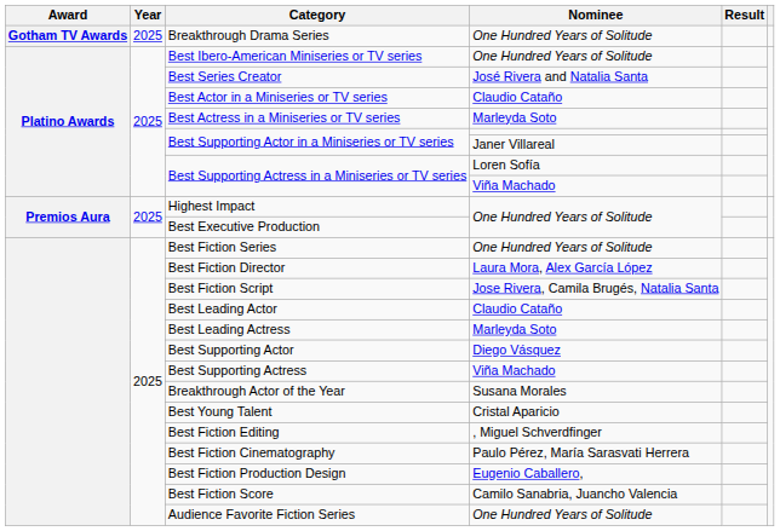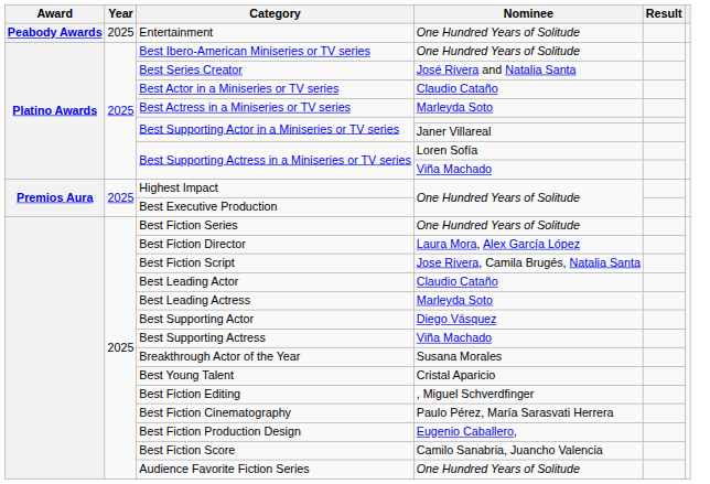 <table class="wikitable sortable plainrowheaders">
 <tr>
 <th scope="col">Award</th>
 <th scope="col">Year</th>
 <th scope="col">Category</th>
 <th scope="col">Nominee</th>
 <th scope="col">Result</th>
 <th scope="col" class="unsortable"></th>
 </tr>
 <tr>
-<th scope="row"><a href='#'>Gotham TV Awards</a></th>
-<td><a href='#'>2025</a></td>
-<td>Breakthrough Drama Series</td>
+<th scope="row"><a href='#'>Peabody Awards</a></th>
+<td>2025</td>
+<td>Entertainment</td>
 <td><em>One Hundred Years of Solitude</em></td>
 <td></td>
 <td></td>
 </tr>
 <tr>
 <th rowspan="8" scope="row"><a href='#'>Platino Awards</a></th>
 <td rowspan="8"><a href='#'>2025</a></td>
 <td><a href='#'>Best Ibero-American Miniseries or TV series</a></td>
 <td><em>One Hundred Years of Solitude</em></td>
 <td></td>
 <td rowspan="8"></td>
 </tr>
 <tr>
 <td><a href='#'>Best Series Creator</a></td>
 <td><a href='#'>José Rivera</a> and <a href='#'>Natalia Santa</a></td>
 <td></td>
 </tr>
 <tr>
 <td><a href='#'>Best Actor in a Miniseries or TV series</a></td>
 <td><a href='#'>Claudio Cataño</a></td>
 <td></td>
 </tr>
 <tr>
 <td><a href='#'>Best Actress in a Miniseries or TV series</a></td>
 <td><a href='#'>Marleyda Soto</a></td>
 <td></td>
 </tr>
 <tr>
 <td rowspan="2"><a href='#'>Best Supporting Actor in a Miniseries or TV series</a></td>
 <td></td>
 <td></td>
 </tr>
 <tr>
 <td>Janer Villareal</td>
 <td></td>
 </tr>
 <tr>
 <td rowspan="2"><a href='#'>Best Supporting Actress in a Miniseries or TV series</a></td>
 <td>Loren Sofía</td>
 <td></td>
 </tr>
 <tr>
 <td><a href='#'>Viña Machado</a></td>
 <td></td>
 </tr>
 <tr>
 <th rowspan="2" scope="row"><a href='#'>Premios Aura</a></th>
 <td rowspan="2"><a href='#'>2025</a></td>
 <td>Highest Impact</td>
 <td rowspan="2"><em>One Hundred Years of Solitude</em></td>
 <td></td>
 <td rowspan="2"></td>
 </tr>
 <tr>
 <td>Best Executive Production</td>
 <td></td>
 </tr>
 <tr>
 <th rowspan="14" scope="row"></th>
 <td rowspan="14">2025</td>
 <td>Best Fiction Series</td>
 <td><em>One Hundred Years of Solitude</em></td>
 <td></td>
 <td rowspan="14"></td>
 </tr>
 <tr>
 <td>Best Fiction Director</td>
 <td><a href='#'>Laura Mora</a>, <a href='#'>Alex García López</a></td>
 <td></td>
 </tr>
 <tr>
 <td>Best Fiction Script</td>
 <td><a href='#'>Jose Rivera</a>, Camila Brugés, <a href='#'>Natalia Santa</a></td>
 <td></td>
 </tr>
 <tr>
 <td>Best Leading Actor</td>
 <td><a href='#'>Claudio Cataño</a></td>
 <td></td>
 </tr>
 <tr>
 <td>Best Leading Actress</td>
 <td><a href='#'>Marleyda Soto</a></td>
 <td></td>
 </tr>
 <tr>
 <td>Best Supporting Actor</td>
 <td><a href='#'>Diego Vásquez</a></td>
 <td></td>
 </tr>
 <tr>
 <td>Best Supporting Actress</td>
 <td><a href='#'>Viña Machado</a></td>
 <td></td>
 </tr>
 <tr>
 <td>Breakthrough Actor of the Year</td>
 <td>Susana Morales</td>
 <td></td>
 </tr>
 <tr>
 <td>Best Young Talent</td>
 <td>Cristal Aparicio</td>
 <td></td>
 </tr>
 <tr>
 <td>Best Fiction Editing</td>
 <td>, Miguel Schverdfinger</td>
 <td></td>
 </tr>
 <tr>
 <td>Best Fiction Cinematography</td>
 <td>Paulo Pérez, María Sarasvati Herrera</td>
 <td></td>
 </tr>
 <tr>
 <td>Best Fiction Production Design</td>
 <td><a href='#'>Eugenio Caballero</a>, </td>
 <td></td>
 </tr>
 <tr>
 <td>Best Fiction Score</td>
 <td>Camilo Sanabria, Juancho Valencia</td>
 <td></td>
 </tr>
 <tr>
 <td>Audience Favorite Fiction Series</td>
 <td><em>One Hundred Years of Solitude</em></td>
 <td></td>
 </tr>
 </table>
